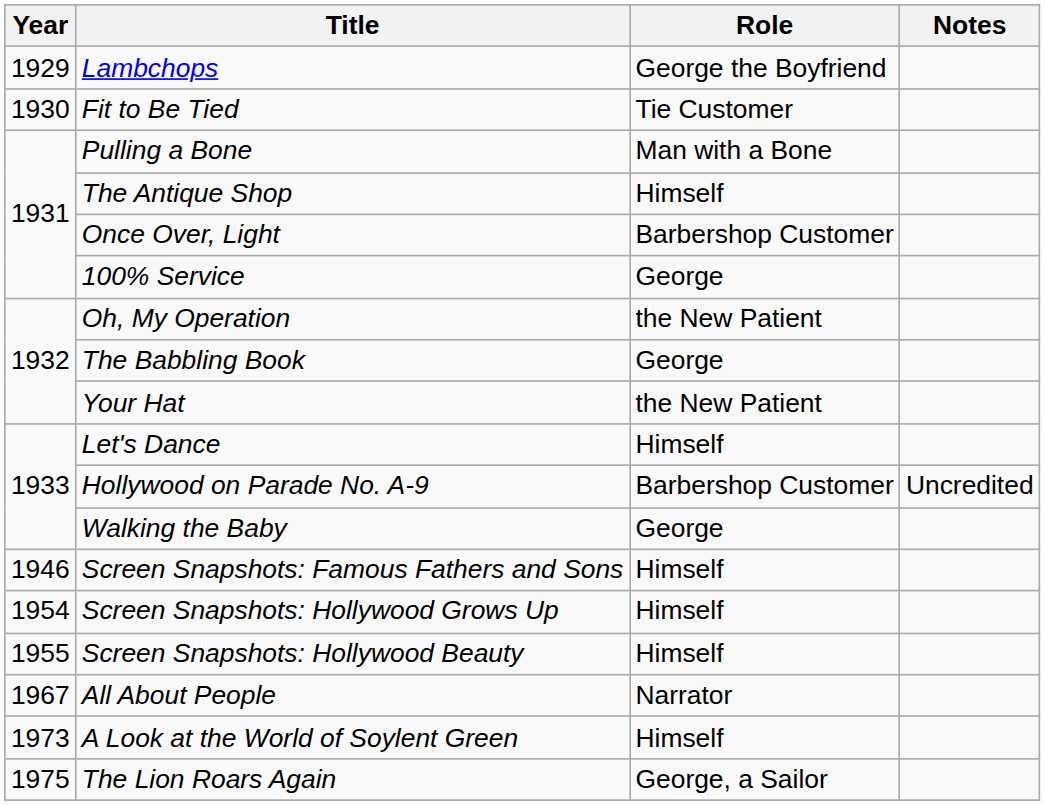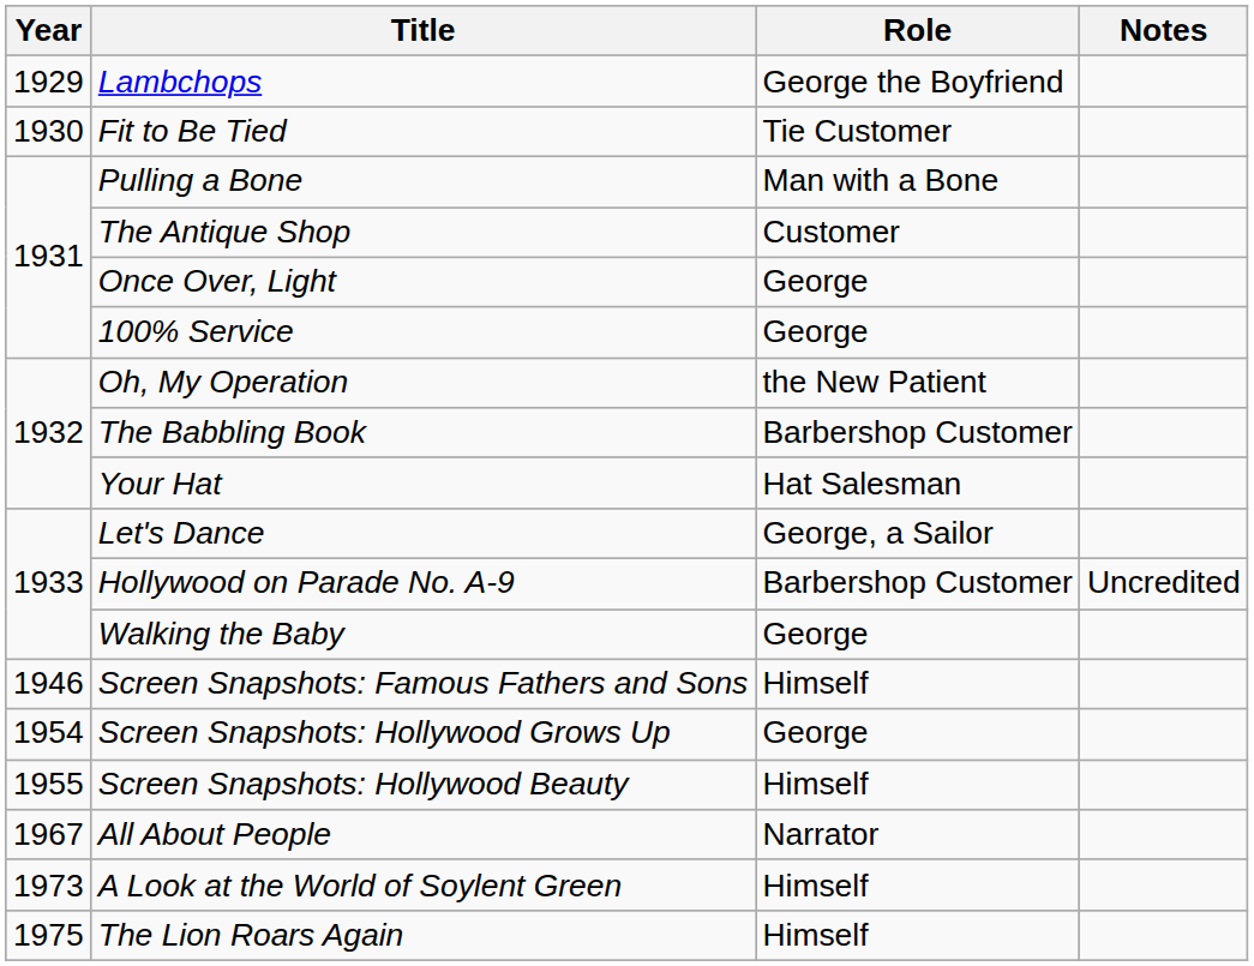 <table class="wikitable sortable sticky-header">
 <tr>
 <th>Year</th>
 <th>Title</th>
 <th>Role</th>
 <th>Notes</th>
 </tr>
 <tr>
 <td>1929</td>
 <td><em><a href='#'>Lambchops</a></em></td>
 <td>George the Boyfriend</td>
 <td></td>
 </tr>
 <tr>
 <td>1930</td>
 <td><em>Fit to Be Tied</em></td>
 <td>Tie Customer</td>
 <td></td>
 </tr>
 <tr>
 <td rowspan=4>1931</td>
 <td><em>Pulling a Bone</em></td>
 <td>Man with a Bone</td>
 <td></td>
 </tr>
 <tr>
 <td><em>The Antique Shop</em></td>
-<td>Himself</td>
+<td>Customer</td>
 <td></td>
 </tr>
 <tr>
 <td><em>Once Over, Light</em></td>
-<td>Barbershop Customer</td>
+<td>George</td>
 <td></td>
 </tr>
 <tr>
 <td><em>100% Service</em></td>
 <td>George</td>
 <td></td>
 </tr>
 <tr>
 <td rowspan=3>1932</td>
 <td><em>Oh, My Operation</em></td>
 <td>the New Patient</td>
 <td></td>
 </tr>
 <tr>
 <td><em>The Babbling Book</em></td>
-<td>George</td>
+<td>Barbershop Customer</td>
 <td></td>
 </tr>
 <tr>
 <td><em>Your Hat</em></td>
-<td>the New Patient</td>
+<td>Hat Salesman</td>
 <td></td>
 </tr>
 <tr>
 <td rowspan=3>1933</td>
 <td><em>Let's Dance</em></td>
-<td>Himself</td>
+<td>George, a Sailor</td>
 <td></td>
 </tr>
 <tr>
 <td><em>Hollywood on Parade No. A-9</em></td>
 <td>Barbershop Customer</td>
 <td>Uncredited</td>
 </tr>
 <tr>
 <td><em>Walking the Baby</em></td>
 <td>George</td>
 <td></td>
 </tr>
 <tr>
 <td>1946</td>
 <td><em>Screen Snapshots: Famous Fathers and Sons</em></td>
 <td>Himself</td>
 <td></td>
 </tr>
 <tr>
 <td>1954</td>
 <td><em>Screen Snapshots: Hollywood Grows Up</em></td>
-<td>Himself</td>
+<td>George</td>
 <td></td>
 </tr>
 <tr>
 <td>1955</td>
 <td><em>Screen Snapshots: Hollywood Beauty</em></td>
 <td>Himself</td>
 <td></td>
 </tr>
 <tr>
 <td>1967</td>
 <td><em>All About People</em></td>
 <td>Narrator</td>
 <td></td>
 </tr>
 <tr>
 <td>1973</td>
 <td><em>A Look at the World of Soylent Green</em></td>
 <td>Himself</td>
 <td></td>
 </tr>
 <tr>
 <td>1975</td>
 <td><em>The Lion Roars Again</em></td>
-<td>George, a Sailor</td>
+<td>Himself</td>
 <td></td>
 </tr>
 </table>
